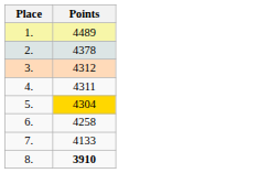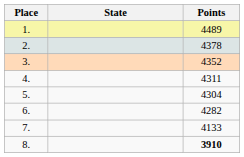 <table class = "wikitable" style = "text-align: center">
 <tr>
 <th width = 60>Place</th>
+<th width = 200>State</th>
 <th width = 80>Points</th>
 </tr>
 <tr bgcolor = F7F6A8>
 <td>1.</td>
+<td align = "left"></td>
 <td>4489</td>
 </tr>
 <tr bgcolor = DCE5E5>
 <td>2.</td>
+<td align = "left"></td>
 <td>4378</td>
 </tr>
 <tr bgcolor = FFDAB9>
 <td>3.</td>
-<td>4312</td>
+<td align = "left"></td>
+<td>4352</td>
 </tr>
 <tr>
 <td>4.</td>
+<td align = "left"></td>
 <td>4311</td>
 </tr>
 <tr>
 <td>5.</td>
-<td style="background: gold;">4304</td>
+<td align = "left"></td>
+<td>4304</td>
 </tr>
 <tr>
 <td>6.</td>
-<td>4258</td>
+<td align = "left"></td>
+<td>4282</td>
 </tr>
 <tr>
 <td>7.</td>
+<td align = "left"></td>
 <td>4133</td>
 </tr>
 <tr>
 <td>8.</td>
+<td align = "left"></td>
 <td><strong>3910</strong></td>
 </tr>
 </table>
